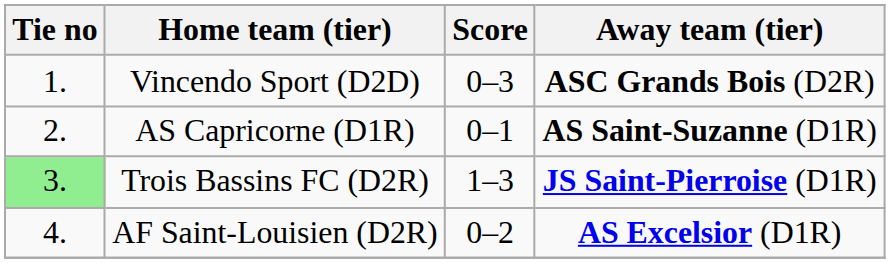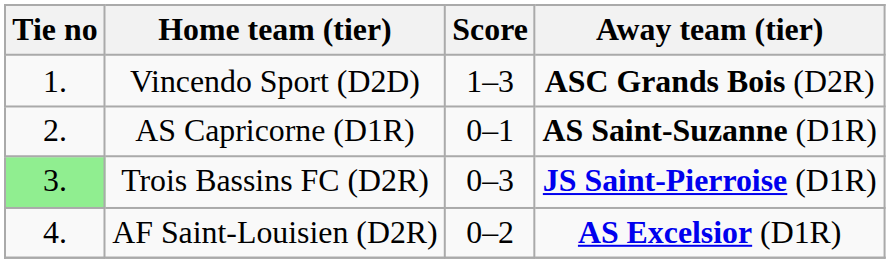 <table class="wikitable" style="text-align: center">
 <tr>
 <th>Tie no</th>
 <th>Home team (tier)</th>
 <th>Score</th>
 <th>Away team (tier)</th>
 </tr>
 <tr>
 <td>1.</td>
 <td> Vincendo Sport (D2D)</td>
-<td>0–3</td>
+<td>1–3</td>
 <td><strong>ASC Grands Bois</strong> (D2R) </td>
 </tr>
 <tr>
 <td>2.</td>
 <td> AS Capricorne (D1R)</td>
 <td>0–1</td>
 <td><strong>AS Saint-Suzanne</strong> (D1R) </td>
 </tr>
 <tr>
 <td style="background: lightgreen;">3.</td>
 <td> Trois Bassins FC (D2R)</td>
-<td>1–3</td>
+<td>0–3</td>
 <td><strong><a href='#'>JS Saint-Pierroise</a></strong> (D1R) </td>
 </tr>
 <tr>
 <td>4.</td>
 <td> AF Saint-Louisien (D2R)</td>
 <td>0–2</td>
 <td><strong><a href='#'>AS Excelsior</a></strong> (D1R) </td>
 </tr>
 <tr>
 </tr>
 </table>
